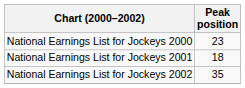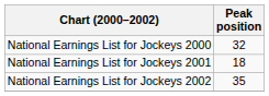 <table class="wikitable sortable">
 <tr>
 <th>Chart (2000–2002)</th>
 <th>Peak<br>position</th>
 </tr>
 <tr>
 <td>National Earnings List for Jockeys 2000</td>
-<td style="text-align:center;">23</td>
+<td style="text-align:center;">32</td>
 </tr>
 <tr>
 <td>National Earnings List for Jockeys 2001</td>
 <td style="text-align:center;">18</td>
 </tr>
 <tr>
 <td>National Earnings List for Jockeys 2002</td>
 <td style="text-align:center;">35</td>
 </tr>
 <tr>
 </tr>
 </table>
